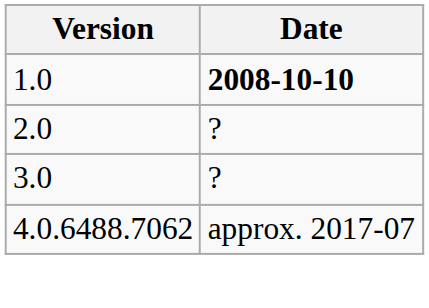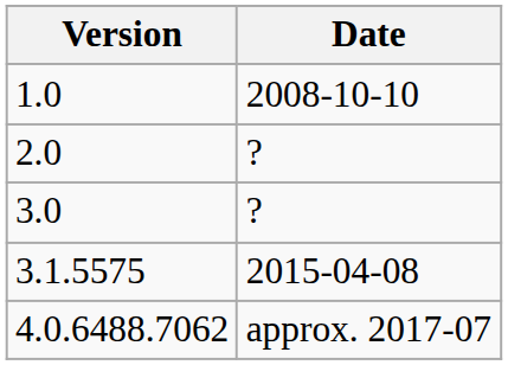 <table class="wikitable sortable"  style="margin:auto; margin:0 0 0 2em;">
 <tr>
 <th>Version</th>
 <th>Date</th>
 </tr>
 <tr>
 <td>1.0</td>
-<td><strong>2008-10-10</strong></td>
+<td>2008-10-10</td>
 </tr>
 <tr>
 <td>2.0</td>
 <td>?</td>
 </tr>
 <tr>
 <td>3.0</td>
 <td>?</td>
 </tr>
 <tr>
+<td>3.1.5575</td>
+<td>2015-04-08</td>
+</tr>
+<tr>
 <td>4.0.6488.7062</td>
 <td>approx. 2017-07</td>
 </tr>
 </table>
